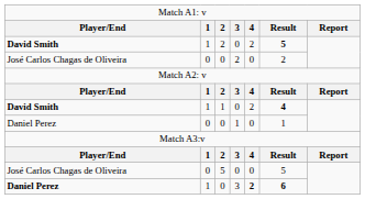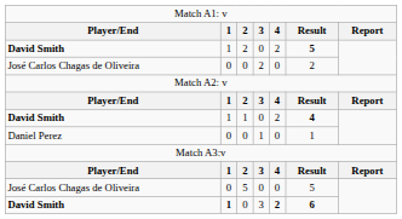 <table class="wikitable" style=font-size:85%;text-align:center;width:40%>
 <tr>
 <td colspan="7">Match A1: v </td>
 </tr>
 <tr>
 <th>Player/End</th>
 <th>1</th>
 <th>2</th>
 <th>3</th>
 <th>4</th>
 <th>Result</th>
 <th>Report</th>
 </tr>
 <tr>
 <td align=left> <strong>David Smith</strong></td>
 <td>1</td>
 <td>2</td>
 <td>0</td>
 <td>2</td>
 <td><strong>5</strong></td>
 <td rowspan="2"></td>
 </tr>
 <tr>
 <td align=left> José Carlos Chagas de Oliveira</td>
 <td>0</td>
 <td>0</td>
 <td>2</td>
 <td>0</td>
 <td>2</td>
 </tr>
 <tr>
 <td colspan="7">Match A2: v </td>
 </tr>
 <tr>
 <th>Player/End</th>
 <th>1</th>
 <th>2</th>
 <th>3</th>
 <th>4</th>
 <th>Result</th>
 <th>Report</th>
 </tr>
 <tr>
 <td align=left><strong> David Smith</strong></td>
 <td>1</td>
 <td>1</td>
 <td>0</td>
 <td>2</td>
 <td><strong>4</strong></td>
 <td rowspan="2"></td>
 </tr>
 <tr>
 <td align=left> Daniel Perez</td>
 <td>0</td>
 <td>0</td>
 <td>1</td>
 <td>0</td>
 <td>1</td>
 </tr>
 <tr>
 <td colspan="7">Match A3:v </td>
 </tr>
 <tr>
 <th>Player/End</th>
 <th>1</th>
 <th>2</th>
 <th>3</th>
 <th>4</th>
 <th>Result</th>
 <th>Report</th>
 </tr>
 <tr>
 <td align=left> José Carlos Chagas de Oliveira</td>
 <td>0</td>
 <td>5</td>
 <td>0</td>
 <td>0</td>
 <td>5</td>
 <td rowspan="2"></td>
 </tr>
 <tr>
-<td align=left><strong> Daniel Perez</strong></td>
-<td>1</td>
+<td align=left> <strong>David Smith</strong></td>
+<td><strong>1</strong></td>
 <td>0</td>
 <td>3</td>
 <td><strong>2</strong></td>
 <td><strong>6</strong></td>
 </tr>
 </table>
